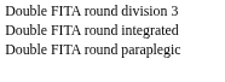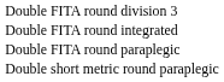 <table>
 <tr>
 <td>Double FITA round division 3<br></td>
 <td></td>
 <td></td>
 <td></td>
 </tr>
 <tr>
 <td>Double FITA round integrated<br></td>
 <td></td>
 <td></td>
 <td></td>
 </tr>
 <tr>
 <td>Double FITA round paraplegic<br></td>
 <td></td>
 <td></td>
 <td></td>
 </tr>
+<tr>
+<td>Double short metric round paraplegic<br></td>
+<td></td>
+<td></td>
+<td></td>
+</tr>
 </table>
